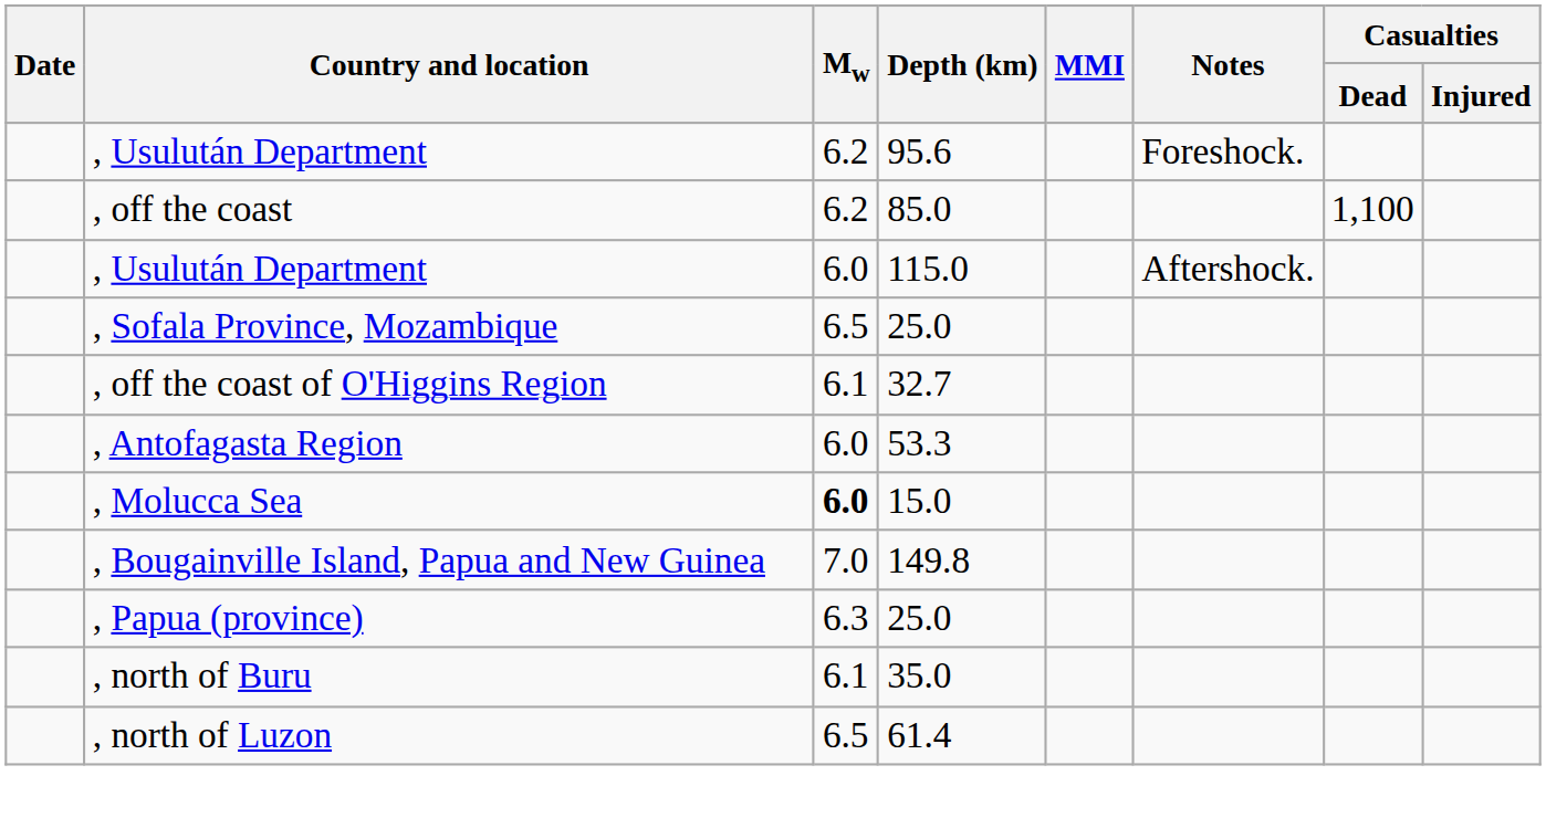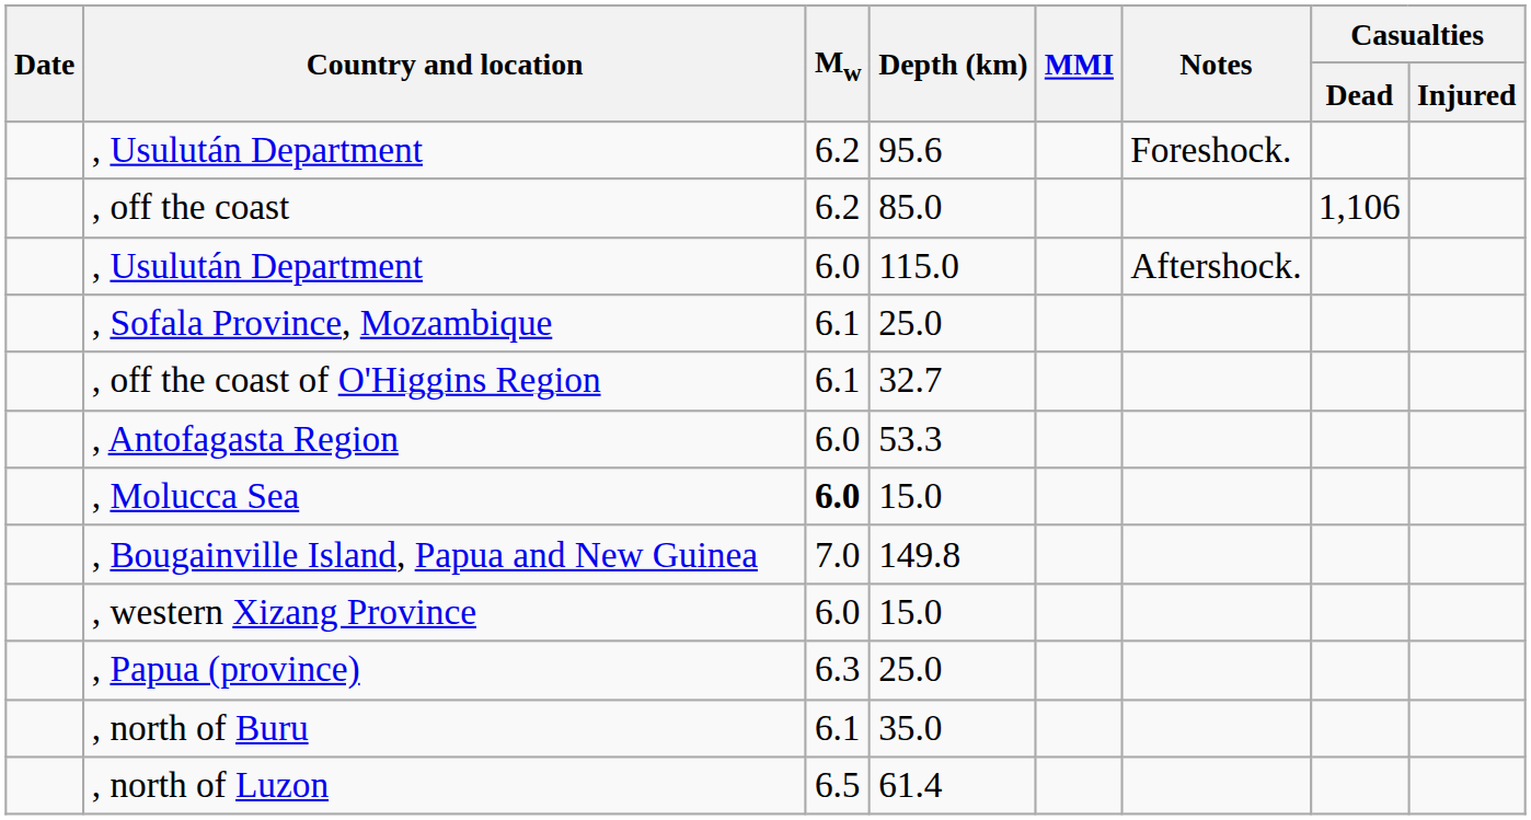 <table class="wikitable sortable sort-under" style="border:1px black; margin-left:1em;">
 <tr>
 <th rowspan="2"><small>Date</small></th>
 <th rowspan="2" style="width: 310px"><small>Country and location</small></th>
 <th rowspan="2"><small>M<sub>w</sub></small></th>
 <th rowspan="2"><small>Depth (km)</small></th>
 <th rowspan="2"><small><a href='#'>MMI</a></small></th>
 <th rowspan="2" class="unsortable"><small>Notes</small></th>
 <th colspan="2"><small>Casualties</small></th>
 </tr>
 <tr>
 <th><small>Dead</small></th>
 <th><small>Injured</small></th>
 </tr>
 <tr>
 <td></td>
 <td>, <a href='#'>Usulután Department</a></td>
 <td>6.2</td>
 <td>95.6</td>
 <td></td>
 <td>Foreshock.</td>
 <td></td>
 <td></td>
 </tr>
 <tr>
 <td></td>
 <td>, off the coast</td>
 <td>6.2</td>
 <td>85.0</td>
 <td></td>
 <td></td>
-<td>1,100</td>
+<td>1,106</td>
 <td></td>
 </tr>
 <tr>
 <td></td>
 <td>, <a href='#'>Usulután Department</a></td>
 <td>6.0</td>
 <td>115.0</td>
 <td></td>
 <td>Aftershock.</td>
 <td></td>
 <td></td>
 </tr>
 <tr>
 <td></td>
 <td>, <a href='#'>Sofala Province</a>, <a href='#'>Mozambique</a></td>
-<td>6.5</td>
+<td>6.1</td>
 <td>25.0</td>
 <td></td>
 <td></td>
 <td></td>
 <td></td>
 </tr>
 <tr>
 <td></td>
 <td>, off the coast of <a href='#'>O'Higgins Region</a></td>
 <td>6.1</td>
 <td>32.7</td>
 <td></td>
 <td></td>
 <td></td>
 <td></td>
 </tr>
 <tr>
 <td></td>
 <td>, <a href='#'>Antofagasta Region</a></td>
 <td>6.0</td>
 <td>53.3</td>
 <td></td>
 <td></td>
 <td></td>
 <td></td>
 </tr>
 <tr>
 <td></td>
 <td>, <a href='#'>Molucca Sea</a></td>
 <td><strong>6.0</strong></td>
 <td>15.0</td>
 <td></td>
 <td></td>
 <td></td>
 <td></td>
 </tr>
 <tr>
 <td></td>
 <td>, <a href='#'>Bougainville Island</a>, <a href='#'>Papua and New Guinea</a></td>
 <td>7.0</td>
 <td>149.8</td>
 <td></td>
 <td></td>
 <td></td>
 <td></td>
 </tr>
 <tr>
 <td></td>
+<td>, western <a href='#'>Xizang Province</a></td>
+<td>6.0</td>
+<td>15.0</td>
+<td></td>
+<td></td>
+<td></td>
+<td></td>
+</tr>
+<tr>
+<td></td>
 <td>, <a href='#'>Papua (province)</a></td>
 <td>6.3</td>
 <td>25.0</td>
 <td></td>
 <td></td>
 <td></td>
 <td></td>
 </tr>
 <tr>
 <td></td>
 <td>, north of <a href='#'>Buru</a></td>
 <td>6.1</td>
 <td>35.0</td>
 <td></td>
 <td></td>
 <td></td>
 <td></td>
 </tr>
 <tr>
 <td></td>
 <td>, north of <a href='#'>Luzon</a></td>
 <td>6.5</td>
 <td>61.4</td>
 <td></td>
 <td></td>
 <td></td>
 <td></td>
 </tr>
 </table>
